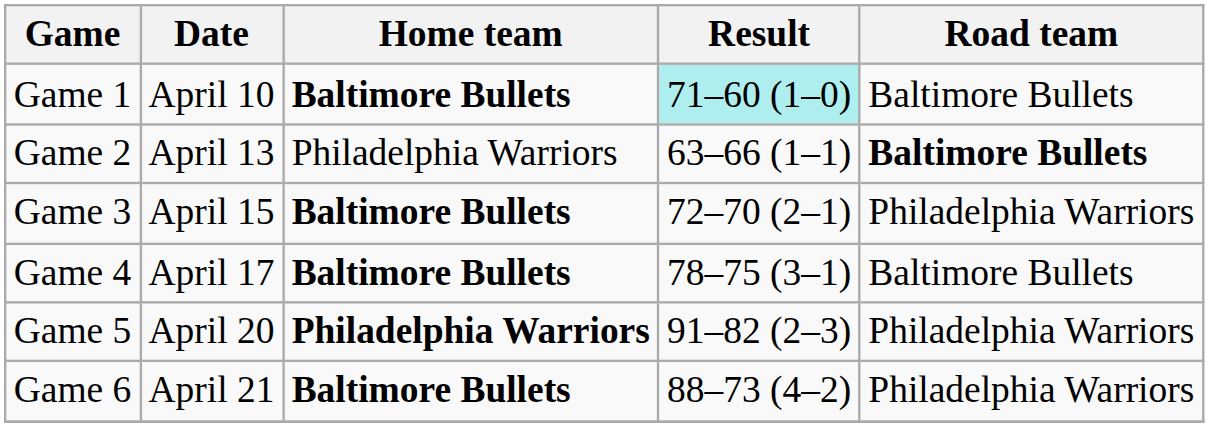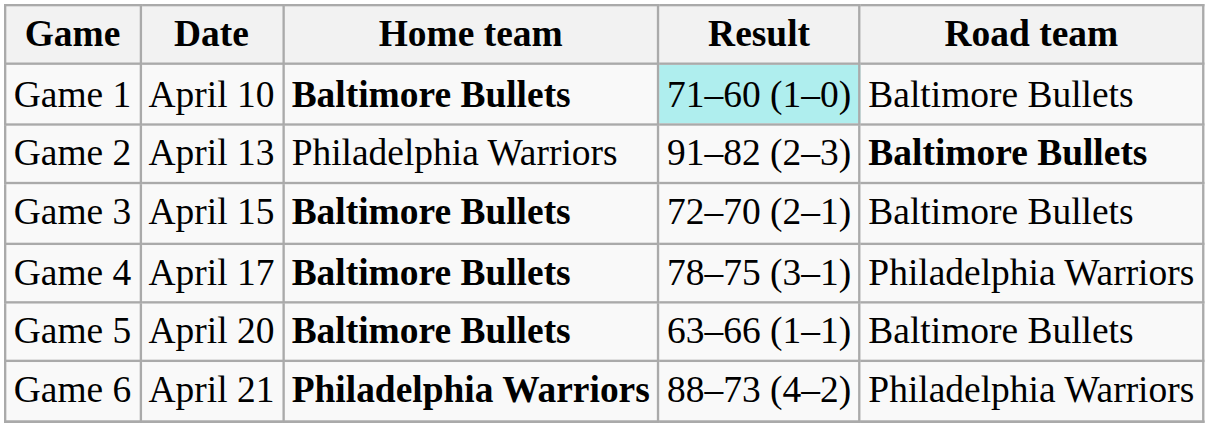 <table class="wikitable">
 <tr>
 <th>Game</th>
 <th>Date</th>
 <th>Home team</th>
 <th>Result</th>
 <th>Road team</th>
 </tr>
 <tr>
 <td>Game 1</td>
 <td>April 10</td>
 <td><strong>Baltimore Bullets</strong></td>
 <td style="background: paleturquoise;">71–60 (1–0)</td>
 <td>Baltimore Bullets</td>
 </tr>
 <tr>
 <td>Game 2</td>
 <td>April 13</td>
 <td>Philadelphia Warriors</td>
-<td>63–66 (1–1)</td>
+<td>91–82 (2–3)</td>
 <td><strong>Baltimore Bullets</strong></td>
 </tr>
 <tr>
 <td>Game 3</td>
 <td>April 15</td>
 <td><strong>Baltimore Bullets</strong></td>
 <td>72–70 (2–1)</td>
-<td>Philadelphia Warriors</td>
+<td>Baltimore Bullets</td>
 </tr>
 <tr>
 <td>Game 4</td>
 <td>April 17</td>
 <td><strong>Baltimore Bullets</strong></td>
 <td>78–75 (3–1)</td>
-<td>Baltimore Bullets</td>
+<td>Philadelphia Warriors</td>
 </tr>
 <tr>
 <td>Game 5</td>
 <td>April 20</td>
-<td><strong>Philadelphia Warriors</strong></td>
-<td>91–82 (2–3)</td>
-<td>Philadelphia Warriors</td>
+<td><strong>Baltimore Bullets</strong></td>
+<td>63–66 (1–1)</td>
+<td>Baltimore Bullets</td>
 </tr>
 <tr>
 <td>Game 6</td>
 <td>April 21</td>
-<td><strong>Baltimore Bullets</strong></td>
+<td><strong>Philadelphia Warriors</strong></td>
 <td>88–73 (4–2)</td>
 <td>Philadelphia Warriors</td>
 </tr>
 <tr>
 </tr>
 </table>
